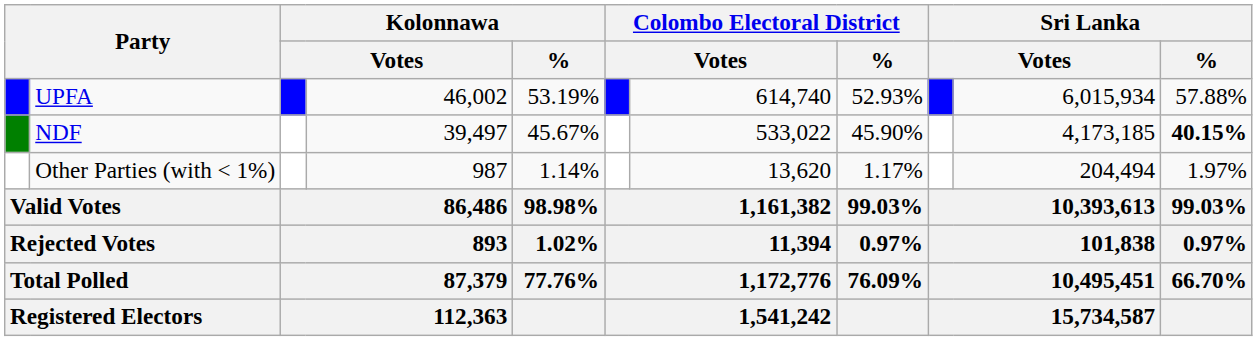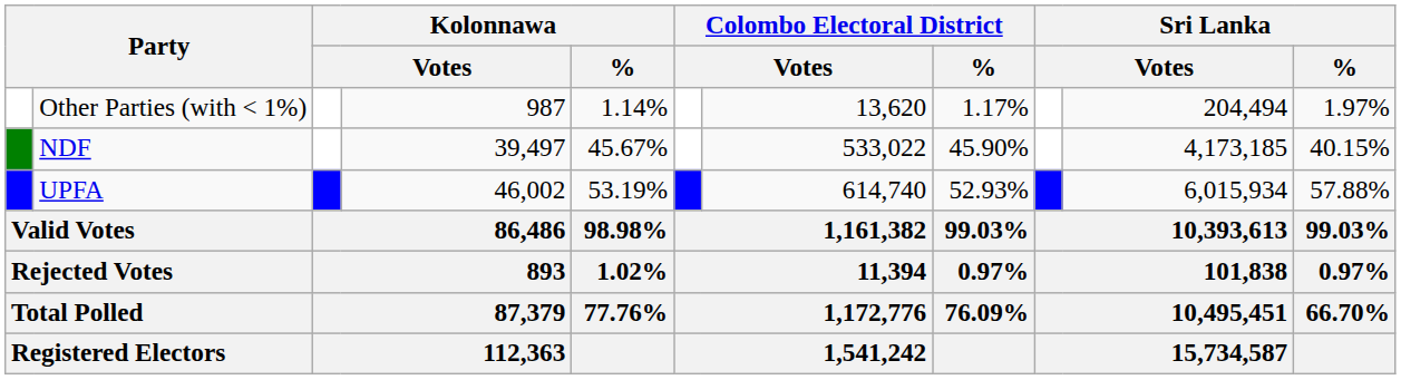 <table class="wikitable">
 <tr>
 <th colspan="2" width="144px"rowspan="2">Party</th>
 <th colspan="3" width="216px">Kolonnawa</th>
 <th colspan="3" width="216px"><a href='#'>Colombo Electoral District</a></th>
 <th colspan="3" width="216px">Sri Lanka</th>
 </tr>
 <tr>
 <th colspan="2" width="144px">Votes</th>
 <th>%</th>
 <th colspan="2" width="144px">Votes</th>
 <th>%</th>
 <th colspan="2" width="144px">Votes</th>
 <th>%</th>
 </tr>
 <tr>
-<td style="background-color:blue;" width="10px"></td>
-<td style="text-align:left;"><a href='#'>UPFA</a></td>
-<td style="background-color:blue;" width="10px"></td>
-<td style="text-align:right;">46,002</td>
-<td style="text-align:right;">53.19%</td>
-<td style="background-color:blue;" width="10px"></td>
-<td style="text-align:right;">614,740</td>
-<td style="text-align:right;">52.93%</td>
-<td style="background-color:blue;" width="10px"></td>
-<td style="text-align:right;">6,015,934</td>
-<td style="text-align:right;">57.88%</td>
+<td style="background-color:white;" width="10px"></td>
+<td style="text-align:left;">Other Parties (with < 1%)</td>
+<td style="background-color:white;" width="10px"></td>
+<td style="text-align:right;">987</td>
+<td style="text-align:right;">1.14%</td>
+<td style="background-color:white;" width="10px"></td>
+<td style="text-align:right;">13,620</td>
+<td style="text-align:right;">1.17%</td>
+<td style="background-color:white;" width="10px"></td>
+<td style="text-align:right;">204,494</td>
+<td style="text-align:right;">1.97%</td>
 </tr>
 <tr>
 <td style="background-color:green;" width="10px"></td>
 <td style="text-align:left;"><a href='#'>NDF</a></td>
 <td style="background-color:white;" width="10px"></td>
 <td style="text-align:right;">39,497</td>
 <td style="text-align:right;">45.67%</td>
 <td style="background-color:white;" width="10px"></td>
 <td style="text-align:right;">533,022</td>
 <td style="text-align:right;">45.90%</td>
 <td style="background-color:white;" width="10px"></td>
 <td style="text-align:right;">4,173,185</td>
-<td style="text-align:right;"><strong>40.15%</strong></td>
+<td style="text-align:right;">40.15%</td>
 </tr>
 <tr>
-<td style="background-color:white;" width="10px"></td>
-<td style="text-align:left;">Other Parties (with < 1%)</td>
-<td style="background-color:white;" width="10px"></td>
-<td style="text-align:right;">987</td>
-<td style="text-align:right;">1.14%</td>
-<td style="background-color:white;" width="10px"></td>
-<td style="text-align:right;">13,620</td>
-<td style="text-align:right;">1.17%</td>
-<td style="background-color:white;" width="10px"></td>
-<td style="text-align:right;">204,494</td>
-<td style="text-align:right;">1.97%</td>
+<td style="background-color:blue;" width="10px"></td>
+<td style="text-align:left;"><a href='#'>UPFA</a></td>
+<td style="background-color:blue;" width="10px"></td>
+<td style="text-align:right;">46,002</td>
+<td style="text-align:right;">53.19%</td>
+<td style="background-color:blue;" width="10px"></td>
+<td style="text-align:right;">614,740</td>
+<td style="text-align:right;">52.93%</td>
+<td style="background-color:blue;" width="10px"></td>
+<td style="text-align:right;">6,015,934</td>
+<td style="text-align:right;">57.88%</td>
 </tr>
 <tr>
 <th colspan="2" width="144px"style="text-align:left;">Valid Votes</th>
 <th style="text-align:right;"colspan="2" width="144px">86,486</th>
 <th style="text-align:right;">98.98%</th>
 <th style="text-align:right;"colspan="2" width="144px">1,161,382</th>
 <th style="text-align:right;">99.03%</th>
 <th style="text-align:right;"colspan="2" width="144px">10,393,613</th>
 <th style="text-align:right;">99.03%</th>
 </tr>
 <tr>
 <th colspan="2" width="144px"style="text-align:left;">Rejected Votes</th>
 <th style="text-align:right;"colspan="2" width="144px">893</th>
 <th style="text-align:right;">1.02%</th>
 <th style="text-align:right;"colspan="2" width="144px">11,394</th>
 <th style="text-align:right;">0.97%</th>
 <th style="text-align:right;"colspan="2" width="144px">101,838</th>
 <th style="text-align:right;">0.97%</th>
 </tr>
 <tr>
 <th colspan="2" width="144px"style="text-align:left;">Total Polled</th>
 <th style="text-align:right;"colspan="2" width="144px">87,379</th>
 <th style="text-align:right;">77.76%</th>
 <th style="text-align:right;"colspan="2" width="144px">1,172,776</th>
 <th style="text-align:right;">76.09%</th>
 <th style="text-align:right;"colspan="2" width="144px">10,495,451</th>
 <th style="text-align:right;">66.70%</th>
 </tr>
 <tr>
 <th colspan="2" width="144px"style="text-align:left;">Registered Electors</th>
 <th style="text-align:right;"colspan="2" width="144px">112,363</th>
 <th></th>
 <th style="text-align:right;"colspan="2" width="144px">1,541,242</th>
 <th></th>
 <th style="text-align:right;"colspan="2" width="144px">15,734,587</th>
 <th></th>
 </tr>
 </table>
